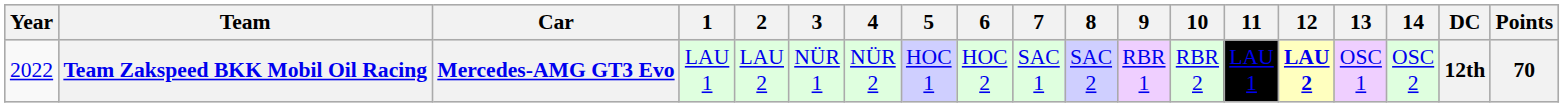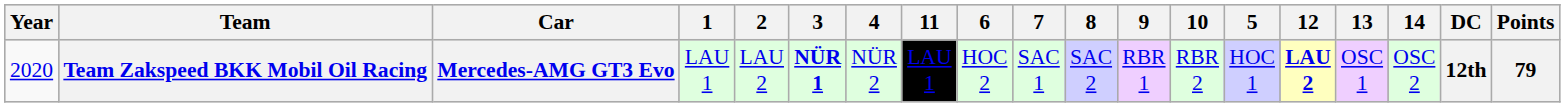 <table class="wikitable" style="text-align:center; font-size:85%">
 <tr>
 <th>Year</th>
 <th>Team</th>
 <th>Car</th>
 <th>1</th>
 <th>2</th>
 <th>3</th>
 <th>4</th>
-<th>5</th>
+<th>11</th>
 <th>6</th>
 <th>7</th>
 <th>8</th>
 <th>9</th>
 <th>10</th>
-<th>11</th>
+<th>5</th>
 <th>12</th>
 <th>13</th>
 <th>14</th>
 <th>DC</th>
 <th>Points</th>
 </tr>
 <tr>
-<td><a href='#'>2022</a></td>
+<td><a href='#'>2020</a></td>
 <th nowrap><a href='#'>Team Zakspeed BKK Mobil Oil Racing</a></th>
 <th nowrap><a href='#'>Mercedes-AMG GT3 Evo</a></th>
 <td style="background:#DFFFDF;"><a href='#'>LAU<br>1</a><br></td>
 <td style="background:#DFFFDF;"><a href='#'>LAU<br>2</a><br></td>
-<td style="background:#DFFFDF;"><a href='#'>NÜR<br>1</a><br></td>
+<td style="background:#DFFFDF;"><strong><a href='#'>NÜR<br>1</a><br></strong></td>
 <td style="background:#DFFFDF;"><a href='#'>NÜR<br>2</a><br></td>
-<td style="background:#CFCFFF;"><a href='#'>HOC<br>1</a><br></td>
+<td style="background:#000000;color:white"><a href='#'><span>LAU<br>1</span></a><br></td>
 <td style="background:#DFFFDF;"><a href='#'>HOC<br>2</a><br></td>
 <td style="background:#DFFFDF;"><a href='#'>SAC<br>1</a><br></td>
 <td style="background:#CFCFFF;"><a href='#'>SAC<br>2</a><br></td>
 <td style="background:#EFCFFF;"><a href='#'>RBR<br>1</a><br></td>
 <td style="background:#DFFFDF;"><a href='#'>RBR<br>2</a><br></td>
-<td style="background:#000000;color:white"><a href='#'><span>LAU<br>1</span></a><br></td>
+<td style="background:#CFCFFF;"><a href='#'>HOC<br>1</a><br></td>
 <td style="background:#FFFFBF;"><strong><a href='#'>LAU<br>2</a><br></strong></td>
 <td style="background:#EFCFFF;"><a href='#'>OSC<br>1</a><br></td>
 <td style="background:#DFFFDF;"><a href='#'>OSC<br>2</a><br></td>
 <th>12th</th>
-<th>70</th>
+<th>79</th>
 </tr>
 </table>
